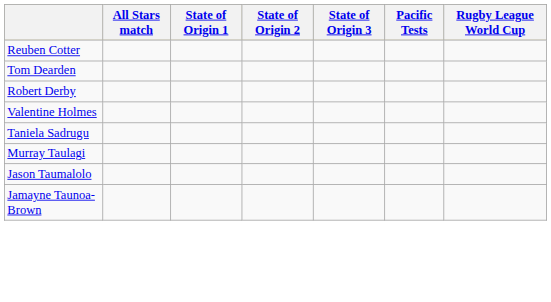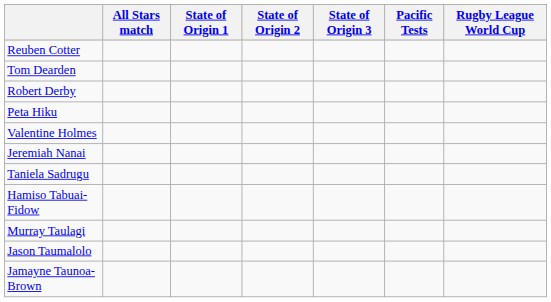 <table class="wikitable"  style="width:100%; font-size:90%;">
 <tr style="background:#bdb76b;">
 <th></th>
 <th><a href='#'>All Stars match</a></th>
 <th><a href='#'>State of Origin 1</a></th>
 <th><a href='#'>State of Origin 2</a></th>
 <th><a href='#'>State of Origin 3</a></th>
 <th><a href='#'>Pacific Tests</a></th>
 <th><a href='#'>Rugby League World Cup</a></th>
 </tr>
 <tr>
 <td><a href='#'>Reuben Cotter</a></td>
 <td></td>
 <td></td>
 <td></td>
 <td></td>
 <td></td>
 <td></td>
 </tr>
 <tr>
 <td><a href='#'>Tom Dearden</a></td>
 <td></td>
 <td></td>
 <td></td>
 <td></td>
 <td></td>
 <td></td>
 </tr>
 <tr>
 <td><a href='#'>Robert Derby</a></td>
 <td></td>
 <td></td>
 <td></td>
 <td></td>
 <td></td>
 <td></td>
 </tr>
 <tr>
+<td><a href='#'>Peta Hiku</a></td>
+<td></td>
+<td></td>
+<td></td>
+<td></td>
+<td></td>
+<td></td>
+</tr>
+<tr>
 <td><a href='#'>Valentine Holmes</a></td>
 <td></td>
 <td></td>
 <td></td>
 <td></td>
 <td></td>
 <td></td>
 </tr>
 <tr>
+<td><a href='#'>Jeremiah Nanai</a></td>
+<td></td>
+<td></td>
+<td></td>
+<td></td>
+<td></td>
+<td></td>
+</tr>
+<tr>
 <td><a href='#'>Taniela Sadrugu</a></td>
+<td></td>
+<td></td>
+<td></td>
+<td></td>
+<td></td>
+<td></td>
+</tr>
+<tr>
+<td><a href='#'>Hamiso Tabuai-Fidow</a></td>
 <td></td>
 <td></td>
 <td></td>
 <td></td>
 <td></td>
 <td></td>
 </tr>
 <tr>
 <td><a href='#'>Murray Taulagi</a></td>
 <td></td>
 <td></td>
 <td></td>
 <td></td>
 <td></td>
 <td></td>
 </tr>
 <tr>
 <td><a href='#'>Jason Taumalolo</a></td>
 <td></td>
 <td></td>
 <td></td>
 <td></td>
 <td></td>
 <td></td>
 </tr>
 <tr>
 <td><a href='#'>Jamayne Taunoa-Brown</a></td>
 <td></td>
 <td></td>
 <td></td>
 <td></td>
 <td></td>
 <td></td>
 </tr>
 </table>
